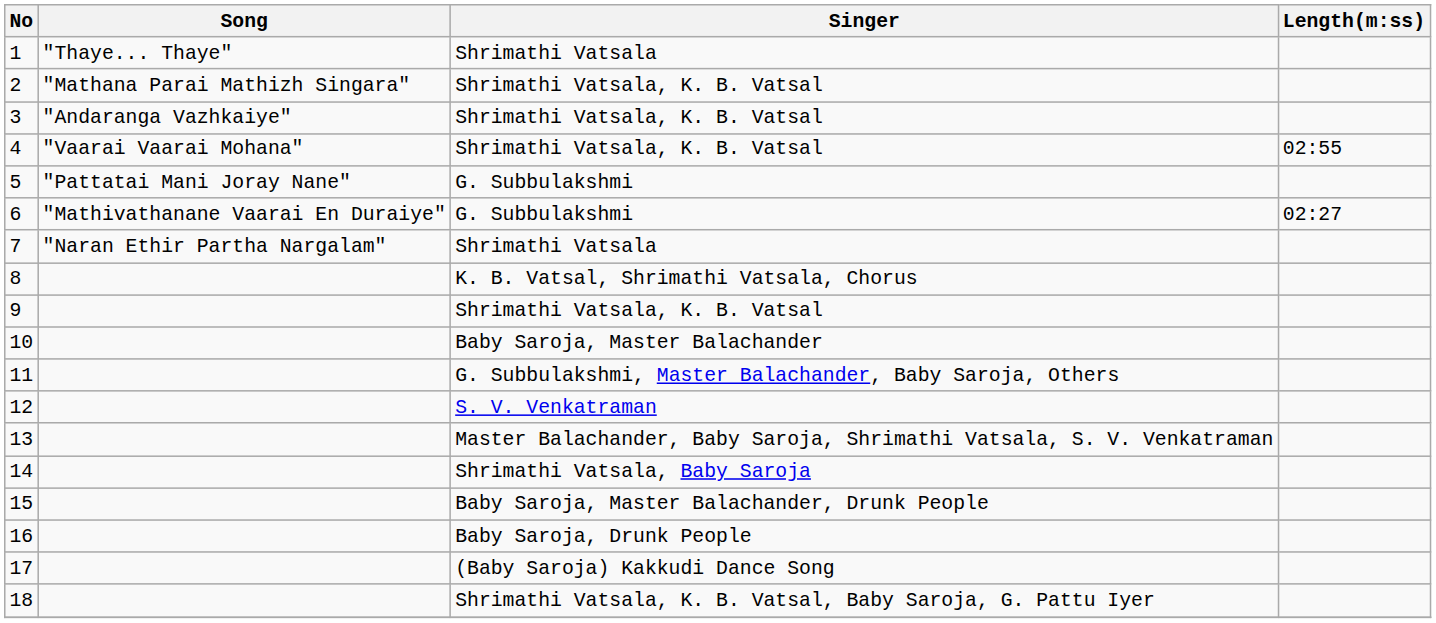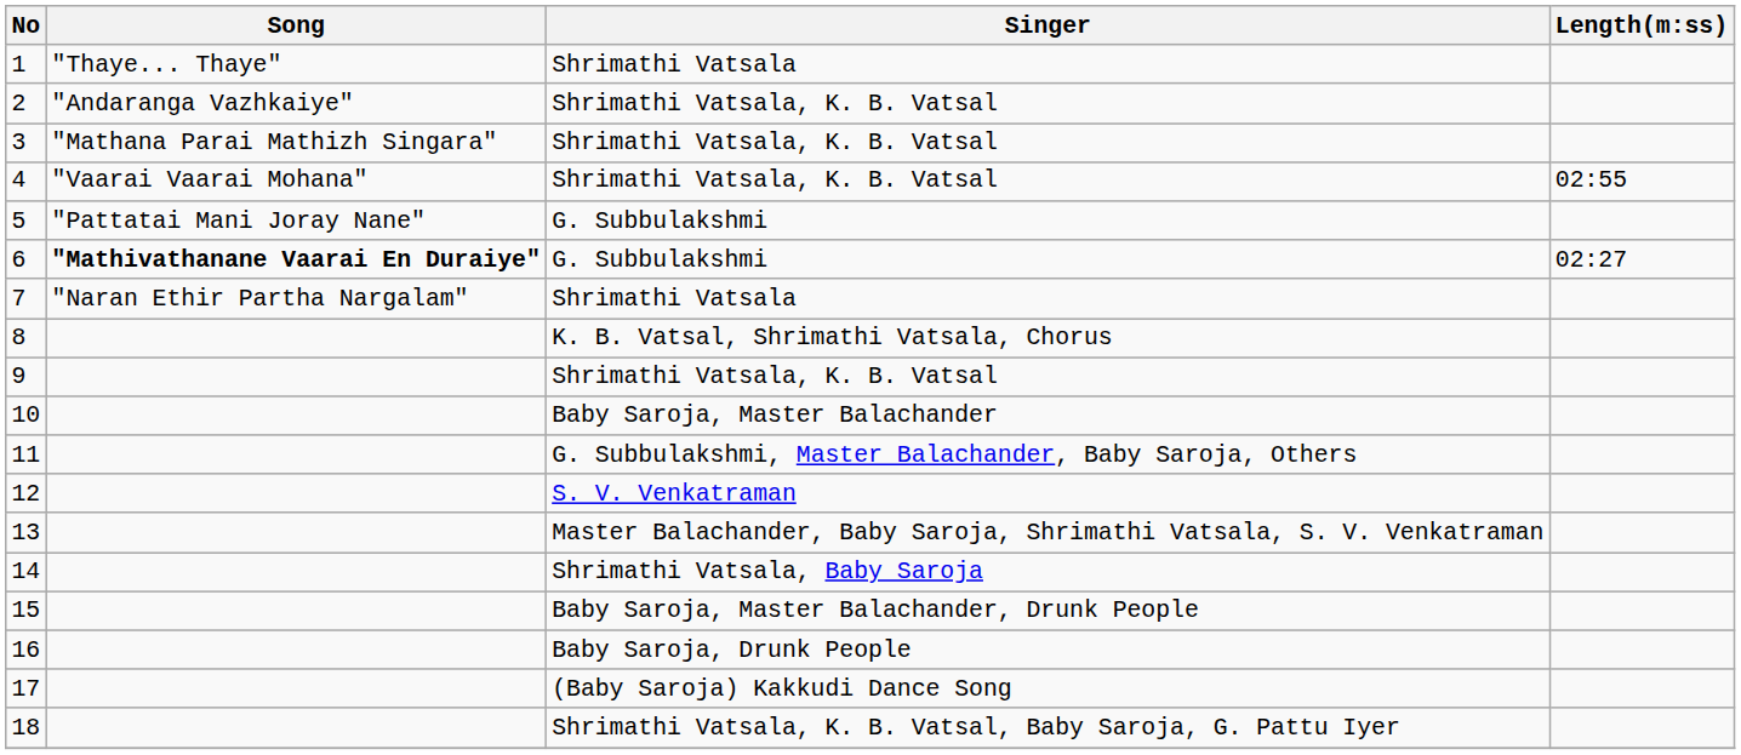 <table class="wikitable">
 <tr>
 <th>No</th>
 <th>Song</th>
 <th>Singer</th>
 <th>Length(m:ss)</th>
 </tr>
 <tr>
 <td>1</td>
 <td>"Thaye... Thaye"</td>
 <td>Shrimathi Vatsala</td>
 <td></td>
 </tr>
 <tr>
 <td>2</td>
-<td>"Mathana Parai Mathizh Singara"</td>
+<td>"Andaranga Vazhkaiye"</td>
 <td>Shrimathi Vatsala, K. B. Vatsal</td>
 <td></td>
 </tr>
 <tr>
 <td>3</td>
-<td>"Andaranga Vazhkaiye"</td>
+<td>"Mathana Parai Mathizh Singara"</td>
 <td>Shrimathi Vatsala, K. B. Vatsal</td>
 <td></td>
 </tr>
 <tr>
 <td>4</td>
 <td>"Vaarai Vaarai Mohana"</td>
 <td>Shrimathi Vatsala, K. B. Vatsal</td>
 <td>02:55</td>
 </tr>
 <tr>
 <td>5</td>
 <td>"Pattatai Mani Joray Nane"</td>
 <td>G. Subbulakshmi</td>
 <td></td>
 </tr>
 <tr>
 <td>6</td>
-<td>"Mathivathanane Vaarai En Duraiye"</td>
+<td><strong>"Mathivathanane Vaarai En Duraiye"</strong></td>
 <td>G. Subbulakshmi</td>
 <td>02:27</td>
 </tr>
 <tr>
 <td>7</td>
 <td>"Naran Ethir Partha Nargalam"</td>
 <td>Shrimathi Vatsala</td>
 <td></td>
 </tr>
 <tr>
 <td>8</td>
 <td></td>
 <td>K. B. Vatsal, Shrimathi Vatsala, Chorus</td>
 <td></td>
 </tr>
 <tr>
 <td>9</td>
 <td></td>
 <td>Shrimathi Vatsala, K. B. Vatsal</td>
 <td></td>
 </tr>
 <tr>
 <td>10</td>
 <td></td>
 <td>Baby Saroja, Master Balachander</td>
 <td></td>
 </tr>
 <tr>
 <td>11</td>
 <td></td>
 <td>G. Subbulakshmi, <a href='#'>Master Balachander</a>, Baby Saroja, Others</td>
 <td></td>
 </tr>
 <tr>
 <td>12</td>
 <td></td>
 <td><a href='#'>S. V. Venkatraman</a></td>
 <td></td>
 </tr>
 <tr>
 <td>13</td>
 <td></td>
 <td>Master Balachander, Baby Saroja, Shrimathi Vatsala, S. V. Venkatraman</td>
 <td></td>
 </tr>
 <tr>
 <td>14</td>
 <td></td>
 <td>Shrimathi Vatsala, <a href='#'>Baby Saroja</a></td>
 <td></td>
 </tr>
 <tr>
 <td>15</td>
 <td></td>
 <td>Baby Saroja, Master Balachander, Drunk People</td>
 <td></td>
 </tr>
 <tr>
 <td>16</td>
 <td></td>
 <td>Baby Saroja, Drunk People</td>
 <td></td>
 </tr>
 <tr>
 <td>17</td>
 <td></td>
 <td>(Baby Saroja) Kakkudi Dance Song</td>
 <td></td>
 </tr>
 <tr>
 <td>18</td>
 <td></td>
 <td>Shrimathi Vatsala, K. B. Vatsal, Baby Saroja, G. Pattu Iyer</td>
 <td></td>
 </tr>
 <tr>
 </tr>
 </table>
